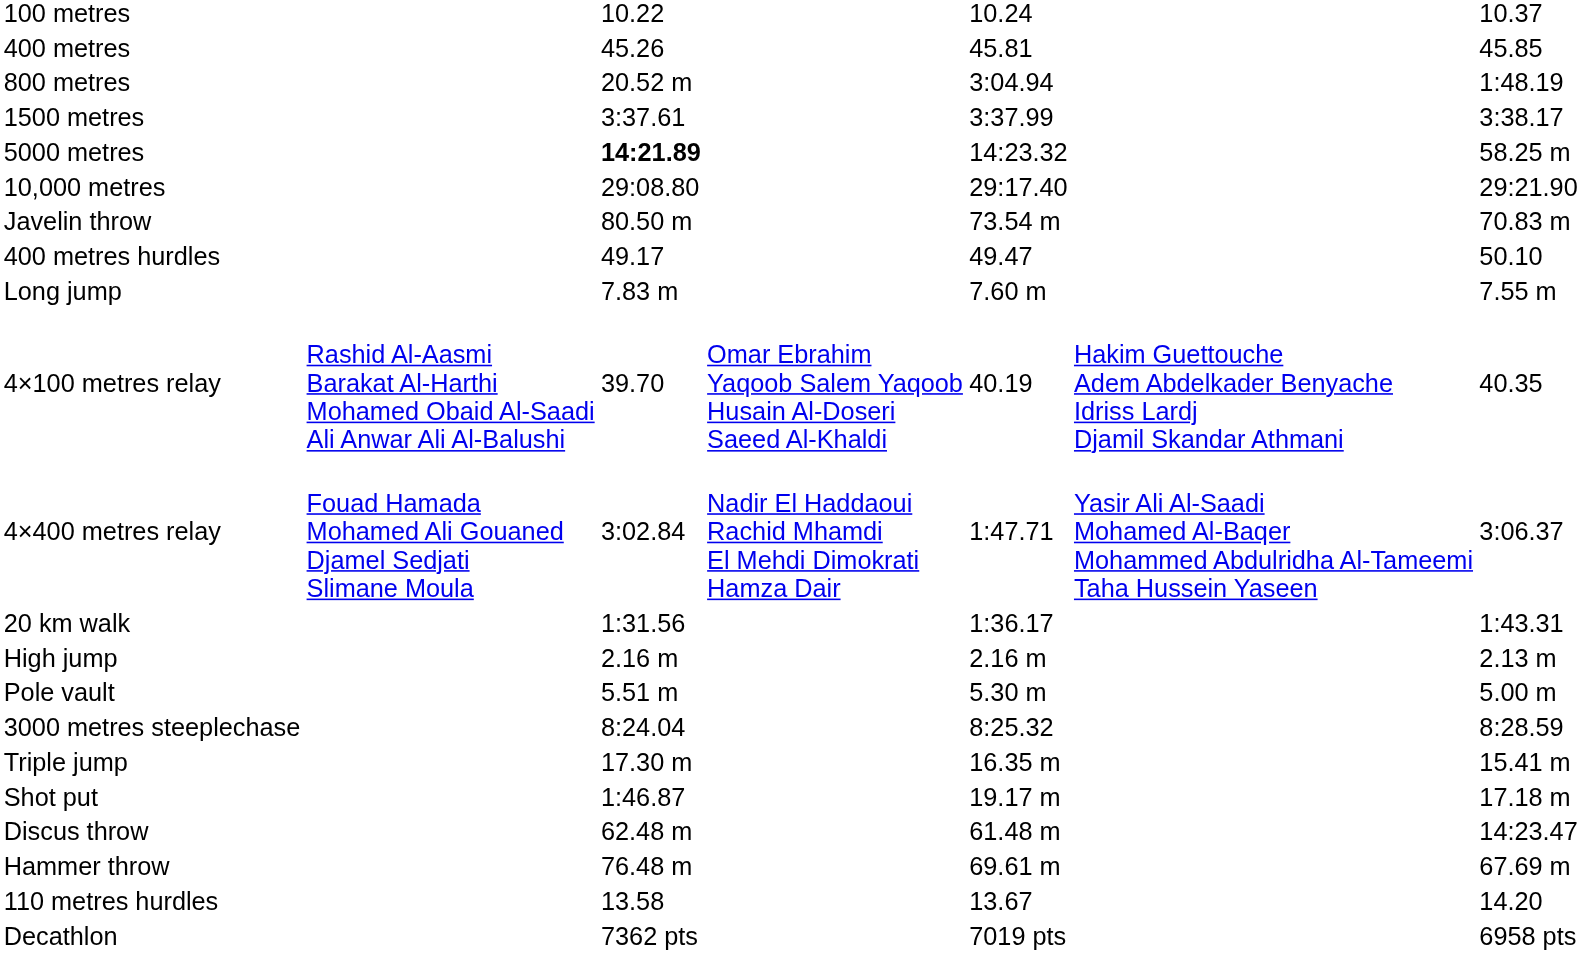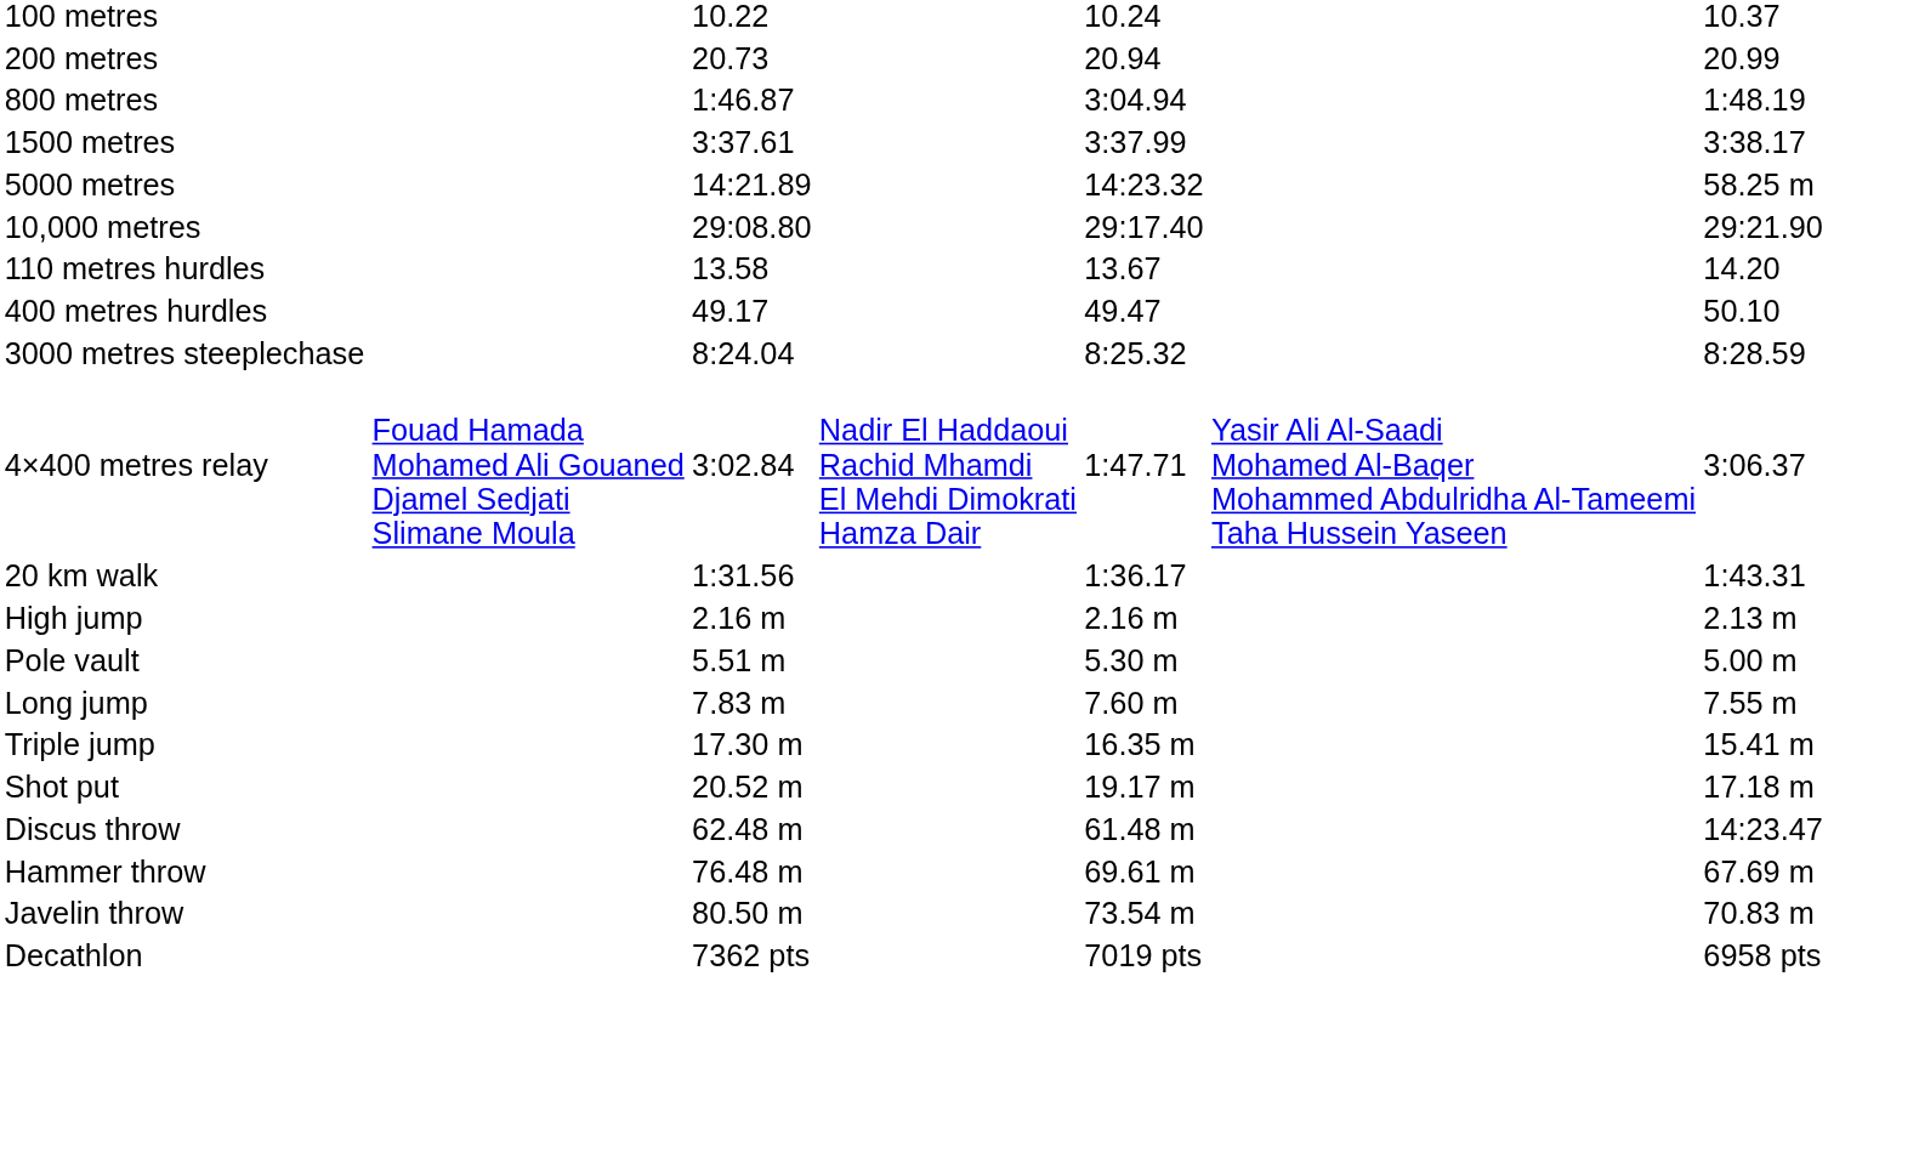 <table>
 <tr>
 <td>100 metres</td>
 <td></td>
 <td>10.22</td>
 <td></td>
 <td>10.24</td>
 <td></td>
 <td>10.37</td>
 </tr>
 <tr>
-<td>400 metres</td>
+<td>200 metres</td>
 <td></td>
-<td>45.26</td>
+<td>20.73</td>
 <td></td>
-<td>45.81</td>
+<td>20.94</td>
 <td></td>
-<td>45.85</td>
+<td>20.99</td>
 </tr>
 <tr>
 <td>800 metres</td>
 <td></td>
-<td>20.52 m</td>
+<td>1:46.87</td>
 <td></td>
 <td>3:04.94</td>
 <td></td>
 <td>1:48.19</td>
 </tr>
 <tr>
 <td>1500 metres</td>
 <td></td>
 <td>3:37.61</td>
 <td></td>
 <td>3:37.99</td>
 <td></td>
 <td>3:38.17</td>
 </tr>
 <tr>
 <td>5000 metres</td>
 <td></td>
-<td><strong>14:21.89</strong></td>
+<td>14:21.89</td>
 <td></td>
 <td>14:23.32</td>
 <td></td>
 <td>58.25 m</td>
 </tr>
 <tr>
 <td>10,000 metres</td>
 <td></td>
 <td>29:08.80</td>
 <td></td>
 <td>29:17.40</td>
 <td></td>
 <td>29:21.90</td>
 </tr>
 <tr>
-<td>Javelin throw</td>
+<td>110 metres hurdles</td>
 <td></td>
-<td>80.50 m</td>
+<td>13.58</td>
 <td></td>
-<td>73.54 m</td>
+<td>13.67</td>
 <td></td>
-<td>70.83 m</td>
+<td>14.20</td>
 </tr>
 <tr>
 <td>400 metres hurdles</td>
 <td></td>
 <td>49.17</td>
 <td></td>
 <td>49.47</td>
 <td></td>
 <td>50.10</td>
 </tr>
 <tr>
-<td>Long jump</td>
+<td>3000 metres steeplechase</td>
 <td></td>
-<td>7.83 m</td>
+<td>8:24.04</td>
 <td></td>
-<td>7.60 m</td>
+<td>8:25.32</td>
 <td></td>
-<td>7.55 m</td>
-</tr>
-<tr>
-<td>4×100 metres relay</td>
-<td><br><a href='#'>Rashid Al-Aasmi</a><br><a href='#'>Barakat Al-Harthi</a><br><a href='#'>Mohamed Obaid Al-Saadi</a><br><a href='#'>Ali Anwar Ali Al-Balushi</a></td>
-<td>39.70</td>
-<td><br><a href='#'>Omar Ebrahim</a><br><a href='#'>Yaqoob Salem Yaqoob</a><br><a href='#'>Husain Al-Doseri</a><br><a href='#'>Saeed Al-Khaldi</a></td>
-<td>40.19</td>
-<td><br><a href='#'>Hakim Guettouche</a><br><a href='#'>Adem Abdelkader Benyache</a><br><a href='#'>Idriss Lardj</a><br><a href='#'>Djamil Skandar Athmani</a></td>
-<td>40.35</td>
+<td>8:28.59</td>
 </tr>
 <tr>
 <td>4×400 metres relay</td>
 <td><br><a href='#'>Fouad Hamada</a><br><a href='#'>Mohamed Ali Gouaned</a><br><a href='#'>Djamel Sedjati</a><br><a href='#'>Slimane Moula</a></td>
 <td>3:02.84</td>
 <td><br><a href='#'>Nadir El Haddaoui</a><br><a href='#'>Rachid Mhamdi</a><br><a href='#'>El Mehdi Dimokrati</a><br><a href='#'>Hamza Dair</a></td>
 <td>1:47.71</td>
 <td><br><a href='#'>Yasir Ali Al-Saadi</a><br><a href='#'>Mohamed Al-Baqer</a><br><a href='#'>Mohammed Abdulridha Al-Tameemi</a><br><a href='#'>Taha Hussein Yaseen</a></td>
 <td>3:06.37</td>
 </tr>
 <tr>
 <td>20 km walk</td>
 <td></td>
 <td>1:31.56</td>
 <td></td>
 <td>1:36.17</td>
 <td></td>
 <td>1:43.31</td>
 </tr>
 <tr>
 <td>High jump</td>
 <td></td>
 <td>2.16 m </td>
 <td></td>
 <td>2.16 m</td>
 <td></td>
 <td>2.13 m</td>
 </tr>
 <tr>
 <td>Pole vault</td>
 <td></td>
 <td>5.51 m </td>
 <td></td>
 <td>5.30 m</td>
 <td></td>
 <td>5.00 m</td>
 </tr>
 <tr>
-<td>3000 metres steeplechase</td>
+<td>Long jump</td>
 <td></td>
-<td>8:24.04</td>
+<td>7.83 m</td>
 <td></td>
-<td>8:25.32</td>
+<td>7.60 m</td>
 <td></td>
-<td>8:28.59</td>
+<td>7.55 m</td>
 </tr>
 <tr>
 <td>Triple jump</td>
 <td></td>
 <td>17.30 m</td>
 <td></td>
 <td>16.35 m</td>
 <td></td>
 <td>15.41 m</td>
 </tr>
 <tr>
 <td>Shot put</td>
 <td></td>
-<td>1:46.87</td>
+<td>20.52 m</td>
 <td></td>
 <td>19.17 m</td>
 <td></td>
 <td>17.18 m</td>
 </tr>
 <tr>
 <td>Discus throw</td>
 <td></td>
 <td>62.48 m</td>
 <td></td>
 <td>61.48 m</td>
 <td></td>
 <td>14:23.47</td>
 </tr>
 <tr>
 <td>Hammer throw</td>
 <td></td>
 <td>76.48 m</td>
 <td></td>
 <td>69.61 m</td>
 <td></td>
 <td>67.69 m</td>
 </tr>
 <tr>
-<td>110 metres hurdles</td>
+<td>Javelin throw</td>
 <td></td>
-<td>13.58</td>
+<td>80.50 m</td>
 <td></td>
-<td>13.67</td>
+<td>73.54 m</td>
 <td></td>
-<td>14.20</td>
+<td>70.83 m</td>
 </tr>
 <tr>
 <td>Decathlon</td>
 <td></td>
 <td>7362 pts</td>
 <td></td>
 <td>7019 pts</td>
 <td></td>
 <td>6958 pts</td>
 </tr>
 </table>
